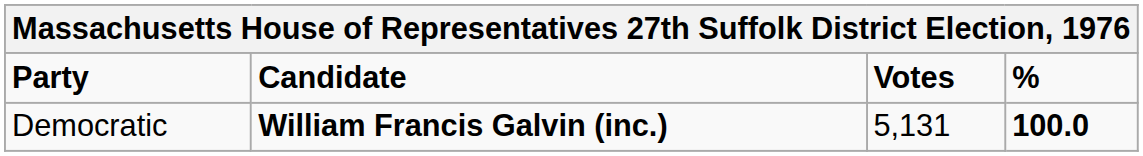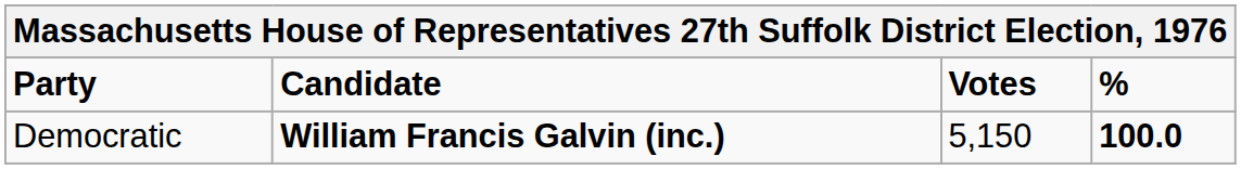 <table class="wikitable">
 <tr>
 <th colspan="4">Massachusetts House of Representatives 27th Suffolk District Election, 1976</th>
 </tr>
 <tr>
 <td><strong>Party</strong></td>
 <td><strong>Candidate</strong></td>
 <td><strong>Votes</strong></td>
 <td><strong>%</strong></td>
 </tr>
 <tr>
 <td>Democratic</td>
 <td><strong>William Francis Galvin (inc.)</strong></td>
-<td>5,131</td>
+<td>5,150</td>
 <td><strong>100.0</strong></td>
 </tr>
 </table>
